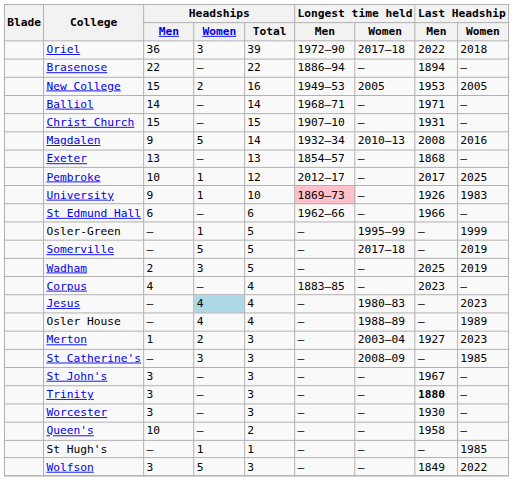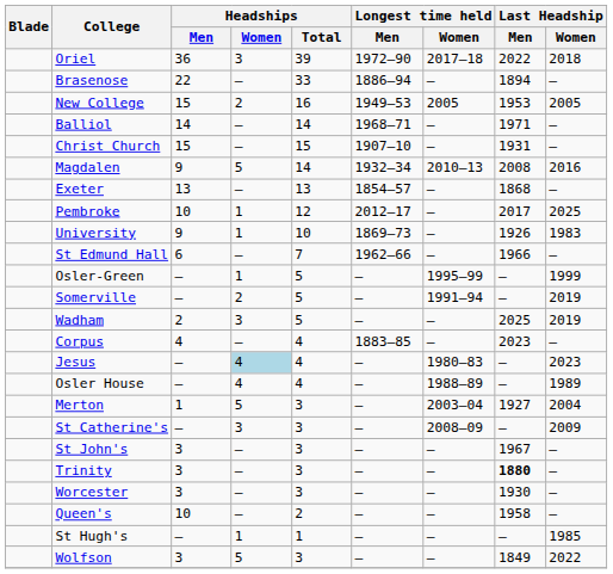 <table class="wikitable sortable" style="font-size:95%;">
 <tr>
 <th rowspan=2 class=unsortable>Blade</th>
 <th rowspan=2>College</th>
 <th colspan=3>Headships</th>
 <th colspan=2>Longest time held</th>
 <th colspan=2>Last Headship</th>
 </tr>
 <tr>
 <th style=width:4em><a href='#'>Men</a></th>
 <th style=width:4em><a href='#'>Women</a></th>
 <th style=width:4em>Total</th>
 <th style=max-width:4em>Men</th>
 <th style=max-width:4em>Women</th>
 <th style=max-width:4em>Men</th>
 <th style=max-width:4em>Women</th>
 </tr>
 <tr>
 <td></td>
 <td><a href='#'>Oriel</a></td>
 <td>36</td>
 <td>3</td>
 <td>39</td>
 <td>1972–90</td>
 <td>2017–18</td>
 <td>2022</td>
 <td>2018</td>
 </tr>
 <tr>
 <td></td>
 <td><a href='#'>Brasenose</a></td>
 <td>22</td>
 <td>—</td>
-<td>22</td>
+<td>33</td>
 <td>1886–94</td>
 <td>—</td>
 <td>1894</td>
 <td>—</td>
 </tr>
 <tr>
 <td></td>
 <td><a href='#'>New College</a></td>
 <td>15</td>
 <td>2</td>
 <td>16</td>
 <td>1949–53</td>
 <td>2005</td>
 <td>1953</td>
 <td>2005</td>
 </tr>
 <tr>
 <td></td>
 <td><a href='#'>Balliol</a></td>
 <td>14</td>
 <td>—</td>
 <td>14</td>
 <td>1968–71</td>
 <td>—</td>
 <td>1971</td>
 <td>—</td>
 </tr>
 <tr>
 <td></td>
 <td><a href='#'>Christ Church</a></td>
 <td>15</td>
 <td>—</td>
 <td>15</td>
 <td>1907–10</td>
 <td>—</td>
 <td>1931</td>
 <td>—</td>
 </tr>
 <tr>
 <td></td>
 <td><a href='#'>Magdalen</a></td>
 <td>9</td>
 <td>5</td>
 <td>14</td>
 <td>1932–34</td>
 <td>2010–13</td>
 <td>2008</td>
 <td>2016</td>
 </tr>
 <tr>
 <td></td>
 <td><a href='#'>Exeter</a></td>
 <td>13</td>
 <td>—</td>
 <td>13</td>
 <td>1854–57</td>
 <td>—</td>
 <td>1868</td>
 <td>—</td>
 </tr>
 <tr>
 <td></td>
 <td><a href='#'>Pembroke</a></td>
 <td>10</td>
 <td>1</td>
 <td>12</td>
 <td>2012–17</td>
 <td>—</td>
 <td>2017</td>
 <td>2025</td>
 </tr>
 <tr>
 <td></td>
 <td><a href='#'>University</a></td>
 <td>9</td>
 <td>1</td>
 <td>10</td>
-<td style="background: pink;">1869–73</td>
+<td>1869–73</td>
 <td>—</td>
 <td>1926</td>
 <td>1983</td>
 </tr>
 <tr>
 <td></td>
 <td><a href='#'>St Edmund Hall</a></td>
 <td>6</td>
 <td>—</td>
-<td>6</td>
+<td>7</td>
 <td>1962–66</td>
 <td>—</td>
 <td>1966</td>
 <td>—</td>
 </tr>
 <tr>
 <td></td>
 <td>Osler-Green </td>
 <td>—</td>
 <td>1</td>
 <td>5</td>
 <td>—</td>
 <td>1995–99</td>
 <td>—</td>
 <td>1999</td>
 </tr>
 <tr>
 <td></td>
 <td><a href='#'>Somerville</a></td>
 <td>—</td>
-<td>5</td>
+<td>2</td>
 <td>5</td>
 <td>—</td>
-<td>2017–18</td>
+<td>1991–94</td>
 <td>—</td>
 <td>2019</td>
 </tr>
 <tr>
 <td></td>
 <td><a href='#'>Wadham</a></td>
 <td>2</td>
 <td>3</td>
 <td>5</td>
 <td>—</td>
 <td>—</td>
 <td>2025</td>
 <td>2019</td>
 </tr>
 <tr>
 <td></td>
 <td><a href='#'>Corpus</a></td>
 <td>4</td>
 <td>—</td>
 <td>4</td>
 <td>1883–85</td>
 <td>—</td>
 <td>2023</td>
 <td>—</td>
 </tr>
 <tr>
 <td></td>
 <td><a href='#'>Jesus</a></td>
 <td>—</td>
 <td style="background: lightblue;">4</td>
 <td>4</td>
 <td>—</td>
 <td>1980–83</td>
 <td>—</td>
 <td>2023</td>
 </tr>
 <tr>
 <td></td>
 <td>Osler House </td>
 <td>—</td>
 <td>4</td>
 <td>4</td>
 <td>—</td>
 <td>1988–89</td>
 <td>—</td>
 <td>1989</td>
 </tr>
 <tr>
 <td></td>
 <td><a href='#'>Merton</a></td>
 <td>1</td>
-<td>2</td>
+<td>5</td>
 <td>3</td>
 <td>—</td>
 <td>2003–04</td>
 <td>1927</td>
-<td>2023</td>
+<td>2004</td>
 </tr>
 <tr>
 <td></td>
 <td><a href='#'>St Catherine's</a></td>
 <td>—</td>
 <td>3</td>
 <td>3</td>
 <td>—</td>
 <td>2008–09</td>
 <td>—</td>
-<td>1985</td>
+<td>2009</td>
 </tr>
 <tr>
 <td></td>
 <td><a href='#'>St John's</a></td>
 <td>3</td>
 <td>—</td>
 <td>3</td>
 <td>—</td>
 <td>—</td>
 <td>1967</td>
 <td>—</td>
 </tr>
 <tr>
 <td></td>
 <td><a href='#'>Trinity</a></td>
 <td>3</td>
 <td>—</td>
 <td>3</td>
 <td>—</td>
 <td>—</td>
 <td><strong>1880</strong></td>
 <td>—</td>
 </tr>
 <tr>
 <td></td>
 <td><a href='#'>Worcester</a></td>
 <td>3</td>
 <td>—</td>
 <td>3</td>
 <td>—</td>
 <td>—</td>
 <td>1930</td>
 <td>—</td>
 </tr>
 <tr>
 <td></td>
 <td><a href='#'>Queen's</a></td>
 <td>10</td>
 <td>—</td>
 <td>2</td>
 <td>—</td>
 <td>—</td>
 <td>1958</td>
 <td>—</td>
 </tr>
 <tr>
 <td></td>
 <td>St Hugh's</td>
 <td>—</td>
 <td>1</td>
 <td>1</td>
 <td>—</td>
 <td>—</td>
 <td>—</td>
 <td>1985</td>
 </tr>
 <tr>
 <td></td>
 <td><a href='#'>Wolfson</a></td>
 <td>3</td>
 <td>5</td>
 <td>3</td>
 <td>—</td>
 <td>—</td>
 <td>1849</td>
 <td>2022</td>
 </tr>
 <tr>
 </tr>
 </table>
